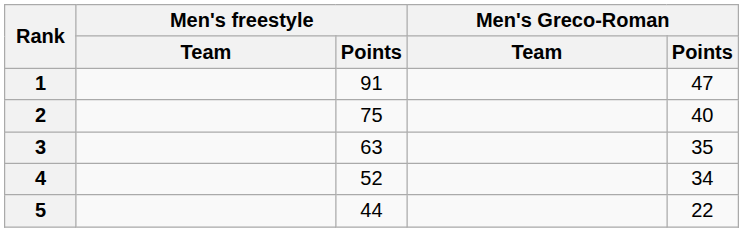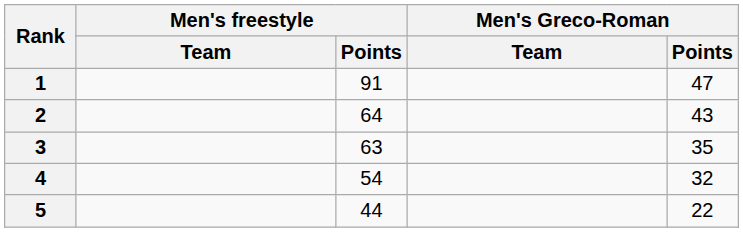 <table class="wikitable" style="text-align:center;">
 <tr>
 <th width=50 rowspan="2">Rank</th>
 <th colspan="2">Men's freestyle</th>
 <th colspan="2">Men's Greco-Roman</th>
 </tr>
 <tr>
 <th width=200>Team</th>
 <th width=50>Points</th>
 <th width=200>Team</th>
 <th width=50>Points</th>
 </tr>
 <tr>
 <th>1</th>
 <td align=left></td>
 <td>91</td>
 <td align=left></td>
 <td>47</td>
 </tr>
 <tr>
 <th>2</th>
 <td align=left></td>
-<td>75</td>
+<td>64</td>
 <td align=left></td>
-<td>40</td>
+<td>43</td>
 </tr>
 <tr>
 <th>3</th>
 <td align=left></td>
 <td>63</td>
 <td align=left></td>
 <td>35</td>
 </tr>
 <tr>
 <th>4</th>
 <td align=left></td>
-<td>52</td>
+<td>54</td>
 <td align=left></td>
-<td>34</td>
+<td>32</td>
 </tr>
 <tr>
 <th>5</th>
 <td align=left></td>
 <td>44</td>
 <td align=left></td>
 <td>22</td>
 </tr>
 </table>
